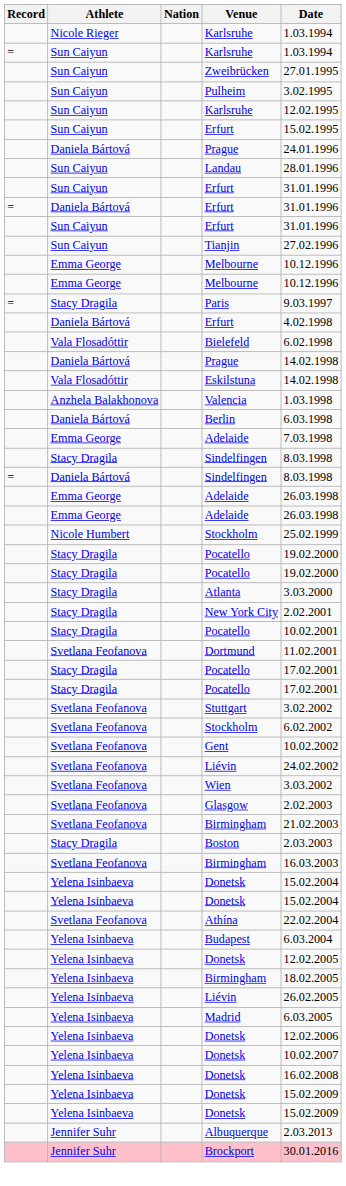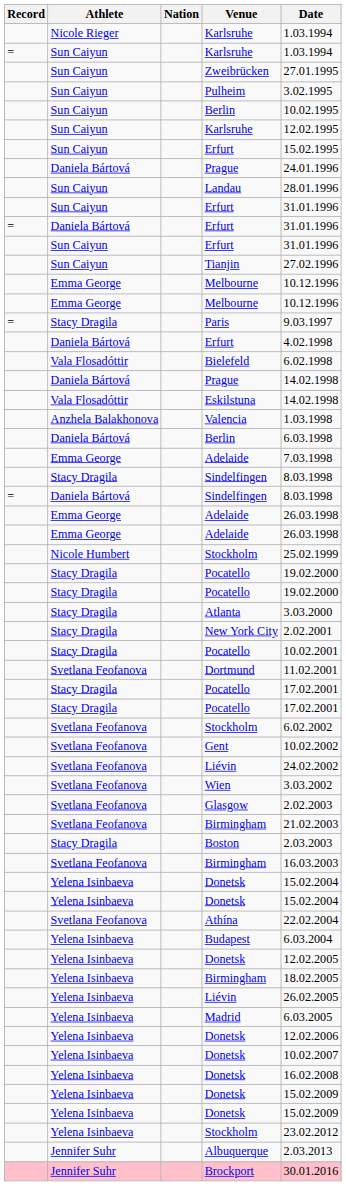 <table class="wikitable">
 <tr>
 <th>Record</th>
 <th>Athlete</th>
 <th>Nation</th>
 <th>Venue</th>
 <th>Date</th>
 </tr>
 <tr>
 <td></td>
 <td><a href='#'>Nicole Rieger</a></td>
 <td></td>
 <td><a href='#'>Karlsruhe</a></td>
 <td>1.03.1994</td>
 </tr>
 <tr>
 <td>=</td>
 <td><a href='#'>Sun Caiyun</a></td>
 <td></td>
 <td><a href='#'>Karlsruhe</a></td>
 <td>1.03.1994</td>
 </tr>
 <tr>
 <td></td>
 <td><a href='#'>Sun Caiyun</a></td>
 <td></td>
 <td><a href='#'>Zweibrücken</a></td>
 <td>27.01.1995</td>
 </tr>
 <tr>
 <td></td>
 <td><a href='#'>Sun Caiyun</a></td>
 <td></td>
 <td><a href='#'>Pulheim</a></td>
 <td>3.02.1995</td>
+</tr>
+<tr>
+<td></td>
+<td><a href='#'>Sun Caiyun</a></td>
+<td></td>
+<td><a href='#'>Berlin</a></td>
+<td>10.02.1995</td>
 </tr>
 <tr>
 <td></td>
 <td><a href='#'>Sun Caiyun</a></td>
 <td></td>
 <td><a href='#'>Karlsruhe</a></td>
 <td>12.02.1995</td>
 </tr>
 <tr>
 <td></td>
 <td><a href='#'>Sun Caiyun</a></td>
 <td></td>
 <td><a href='#'>Erfurt</a></td>
 <td>15.02.1995</td>
 </tr>
 <tr>
 <td></td>
 <td><a href='#'>Daniela Bártová</a></td>
 <td></td>
 <td><a href='#'>Prague</a></td>
 <td>24.01.1996</td>
 </tr>
 <tr>
 <td></td>
 <td><a href='#'>Sun Caiyun</a></td>
 <td></td>
 <td><a href='#'>Landau</a></td>
 <td>28.01.1996</td>
 </tr>
 <tr>
 <td></td>
 <td><a href='#'>Sun Caiyun</a></td>
 <td></td>
 <td><a href='#'>Erfurt</a></td>
 <td>31.01.1996</td>
 </tr>
 <tr>
 <td>=</td>
 <td><a href='#'>Daniela Bártová</a></td>
 <td></td>
 <td><a href='#'>Erfurt</a></td>
 <td>31.01.1996</td>
 </tr>
 <tr>
 <td></td>
 <td><a href='#'>Sun Caiyun</a></td>
 <td></td>
 <td><a href='#'>Erfurt</a></td>
 <td>31.01.1996</td>
 </tr>
 <tr>
 <td></td>
 <td><a href='#'>Sun Caiyun</a></td>
 <td></td>
 <td><a href='#'>Tianjin</a></td>
 <td>27.02.1996</td>
 </tr>
 <tr>
 <td></td>
 <td><a href='#'>Emma George</a></td>
 <td></td>
 <td><a href='#'>Melbourne</a></td>
 <td>10.12.1996</td>
 </tr>
 <tr>
 <td></td>
 <td><a href='#'>Emma George</a></td>
 <td></td>
 <td><a href='#'>Melbourne</a></td>
 <td>10.12.1996</td>
 </tr>
 <tr>
 <td>=</td>
 <td><a href='#'>Stacy Dragila</a></td>
 <td></td>
 <td><a href='#'>Paris</a></td>
 <td>9.03.1997</td>
 </tr>
 <tr>
 <td></td>
 <td><a href='#'>Daniela Bártová</a></td>
 <td></td>
 <td><a href='#'>Erfurt</a></td>
 <td>4.02.1998</td>
 </tr>
 <tr>
 <td></td>
 <td><a href='#'>Vala Flosadóttir</a></td>
 <td></td>
 <td><a href='#'>Bielefeld</a></td>
 <td>6.02.1998</td>
 </tr>
 <tr>
 <td></td>
 <td><a href='#'>Daniela Bártová</a></td>
 <td></td>
 <td><a href='#'>Prague</a></td>
 <td>14.02.1998</td>
 </tr>
 <tr>
 <td></td>
 <td><a href='#'>Vala Flosadóttir</a></td>
 <td></td>
 <td><a href='#'>Eskilstuna</a></td>
 <td>14.02.1998</td>
 </tr>
 <tr>
 <td></td>
 <td><a href='#'>Anzhela Balakhonova</a></td>
 <td></td>
 <td><a href='#'>Valencia</a></td>
 <td>1.03.1998</td>
 </tr>
 <tr>
 <td></td>
 <td><a href='#'>Daniela Bártová</a></td>
 <td></td>
 <td><a href='#'>Berlin</a></td>
 <td>6.03.1998</td>
 </tr>
 <tr>
 <td></td>
 <td><a href='#'>Emma George</a></td>
 <td></td>
 <td><a href='#'>Adelaide</a></td>
 <td>7.03.1998</td>
 </tr>
 <tr>
 <td></td>
 <td><a href='#'>Stacy Dragila</a></td>
 <td></td>
 <td><a href='#'>Sindelfingen</a></td>
 <td>8.03.1998</td>
 </tr>
 <tr>
 <td>=</td>
 <td><a href='#'>Daniela Bártová</a></td>
 <td></td>
 <td><a href='#'>Sindelfingen</a></td>
 <td>8.03.1998</td>
 </tr>
 <tr>
 <td></td>
 <td><a href='#'>Emma George</a></td>
 <td></td>
 <td><a href='#'>Adelaide</a></td>
 <td>26.03.1998</td>
 </tr>
 <tr>
 <td></td>
 <td><a href='#'>Emma George</a></td>
 <td></td>
 <td><a href='#'>Adelaide</a></td>
 <td>26.03.1998</td>
 </tr>
 <tr>
 <td></td>
 <td><a href='#'>Nicole Humbert</a></td>
 <td></td>
 <td><a href='#'>Stockholm</a></td>
 <td>25.02.1999</td>
 </tr>
 <tr>
 <td></td>
 <td><a href='#'>Stacy Dragila</a></td>
 <td></td>
 <td><a href='#'>Pocatello</a></td>
 <td>19.02.2000</td>
 </tr>
 <tr>
 <td></td>
 <td><a href='#'>Stacy Dragila</a></td>
 <td></td>
 <td><a href='#'>Pocatello</a></td>
 <td>19.02.2000</td>
 </tr>
 <tr>
 <td></td>
 <td><a href='#'>Stacy Dragila</a></td>
 <td></td>
 <td><a href='#'>Atlanta</a></td>
 <td>3.03.2000</td>
 </tr>
 <tr>
 <td></td>
 <td><a href='#'>Stacy Dragila</a></td>
 <td></td>
 <td><a href='#'>New York City</a></td>
 <td>2.02.2001</td>
 </tr>
 <tr>
 <td></td>
 <td><a href='#'>Stacy Dragila</a></td>
 <td></td>
 <td><a href='#'>Pocatello</a></td>
 <td>10.02.2001</td>
 </tr>
 <tr>
 <td></td>
 <td><a href='#'>Svetlana Feofanova</a></td>
 <td></td>
 <td><a href='#'>Dortmund</a></td>
 <td>11.02.2001</td>
 </tr>
 <tr>
 <td></td>
 <td><a href='#'>Stacy Dragila</a></td>
 <td></td>
 <td><a href='#'>Pocatello</a></td>
 <td>17.02.2001</td>
 </tr>
 <tr>
 <td></td>
 <td><a href='#'>Stacy Dragila</a></td>
 <td></td>
 <td><a href='#'>Pocatello</a></td>
 <td>17.02.2001</td>
 </tr>
 <tr>
 <td></td>
 <td><a href='#'>Svetlana Feofanova</a></td>
 <td></td>
-<td><a href='#'>Stuttgart</a></td>
-<td>3.02.2002</td>
-</tr>
-<tr>
-<td></td>
-<td><a href='#'>Svetlana Feofanova</a></td>
-<td></td>
 <td><a href='#'>Stockholm</a></td>
 <td>6.02.2002</td>
 </tr>
 <tr>
 <td></td>
 <td><a href='#'>Svetlana Feofanova</a></td>
 <td></td>
 <td><a href='#'>Gent</a></td>
 <td>10.02.2002</td>
 </tr>
 <tr>
 <td></td>
 <td><a href='#'>Svetlana Feofanova</a></td>
 <td></td>
 <td><a href='#'>Liévin</a></td>
 <td>24.02.2002</td>
 </tr>
 <tr>
 <td></td>
 <td><a href='#'>Svetlana Feofanova</a></td>
 <td></td>
 <td><a href='#'>Wien</a></td>
 <td>3.03.2002</td>
 </tr>
 <tr>
 <td></td>
 <td><a href='#'>Svetlana Feofanova</a></td>
 <td></td>
 <td><a href='#'>Glasgow</a></td>
 <td>2.02.2003</td>
 </tr>
 <tr>
 <td></td>
 <td><a href='#'>Svetlana Feofanova</a></td>
 <td></td>
 <td><a href='#'>Birmingham</a></td>
 <td>21.02.2003</td>
 </tr>
 <tr>
 <td></td>
 <td><a href='#'>Stacy Dragila</a></td>
 <td></td>
 <td><a href='#'>Boston</a></td>
 <td>2.03.2003</td>
 </tr>
 <tr>
 <td></td>
 <td><a href='#'>Svetlana Feofanova</a></td>
 <td></td>
 <td><a href='#'>Birmingham</a></td>
 <td>16.03.2003</td>
 </tr>
 <tr>
 <td></td>
 <td><a href='#'>Yelena Isinbaeva</a></td>
 <td></td>
 <td><a href='#'>Donetsk</a></td>
 <td>15.02.2004</td>
 </tr>
 <tr>
 <td></td>
 <td><a href='#'>Yelena Isinbaeva</a></td>
 <td></td>
 <td><a href='#'>Donetsk</a></td>
 <td>15.02.2004</td>
 </tr>
 <tr>
 <td></td>
 <td><a href='#'>Svetlana Feofanova</a></td>
 <td></td>
 <td><a href='#'>Athína</a></td>
 <td>22.02.2004</td>
 </tr>
 <tr>
 <td></td>
 <td><a href='#'>Yelena Isinbaeva</a></td>
 <td></td>
 <td><a href='#'>Budapest</a></td>
 <td>6.03.2004</td>
 </tr>
 <tr>
 <td></td>
 <td><a href='#'>Yelena Isinbaeva</a></td>
 <td></td>
 <td><a href='#'>Donetsk</a></td>
 <td>12.02.2005</td>
 </tr>
 <tr>
 <td></td>
 <td><a href='#'>Yelena Isinbaeva</a></td>
 <td></td>
 <td><a href='#'>Birmingham</a></td>
 <td>18.02.2005</td>
 </tr>
 <tr>
 <td></td>
 <td><a href='#'>Yelena Isinbaeva</a></td>
 <td></td>
 <td><a href='#'>Liévin</a></td>
 <td>26.02.2005</td>
 </tr>
 <tr>
 <td></td>
 <td><a href='#'>Yelena Isinbaeva</a></td>
 <td></td>
 <td><a href='#'>Madrid</a></td>
 <td>6.03.2005</td>
 </tr>
 <tr>
 <td></td>
 <td><a href='#'>Yelena Isinbaeva</a></td>
 <td></td>
 <td><a href='#'>Donetsk</a></td>
 <td>12.02.2006</td>
 </tr>
 <tr>
 <td></td>
 <td><a href='#'>Yelena Isinbaeva</a></td>
 <td></td>
 <td><a href='#'>Donetsk</a></td>
 <td>10.02.2007</td>
 </tr>
 <tr>
 <td></td>
 <td><a href='#'>Yelena Isinbaeva</a></td>
 <td></td>
 <td><a href='#'>Donetsk</a></td>
 <td>16.02.2008</td>
 </tr>
 <tr>
 <td></td>
 <td><a href='#'>Yelena Isinbaeva</a></td>
 <td></td>
 <td><a href='#'>Donetsk</a></td>
 <td>15.02.2009</td>
 </tr>
 <tr>
 <td></td>
 <td><a href='#'>Yelena Isinbaeva</a></td>
 <td></td>
 <td><a href='#'>Donetsk</a></td>
 <td>15.02.2009</td>
 </tr>
 <tr>
 <td></td>
+<td><a href='#'>Yelena Isinbaeva</a></td>
+<td></td>
+<td><a href='#'>Stockholm</a></td>
+<td>23.02.2012</td>
+</tr>
+<tr>
+<td></td>
 <td><a href='#'>Jennifer Suhr</a></td>
 <td></td>
 <td><a href='#'>Albuquerque</a></td>
 <td>2.03.2013</td>
 </tr>
 <tr>
 <td style="background:pink;"></td>
 <td style="background:pink;"><a href='#'>Jennifer Suhr</a></td>
 <td style="background:pink;"></td>
 <td style="background:pink;"><a href='#'>Brockport</a></td>
 <td style="background:pink;">30.01.2016</td>
 </tr>
 </table>
